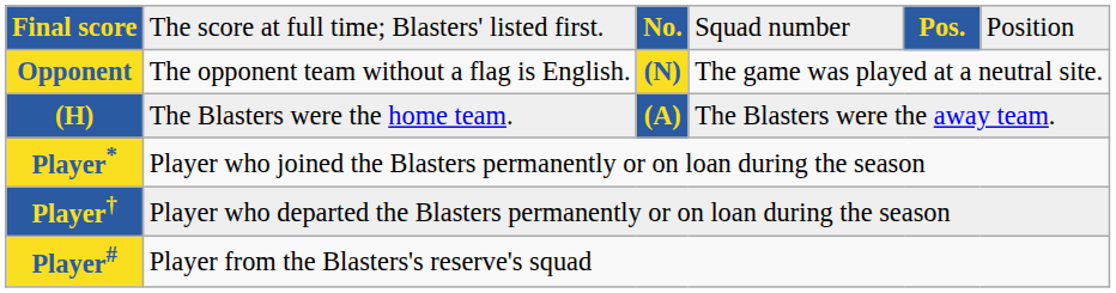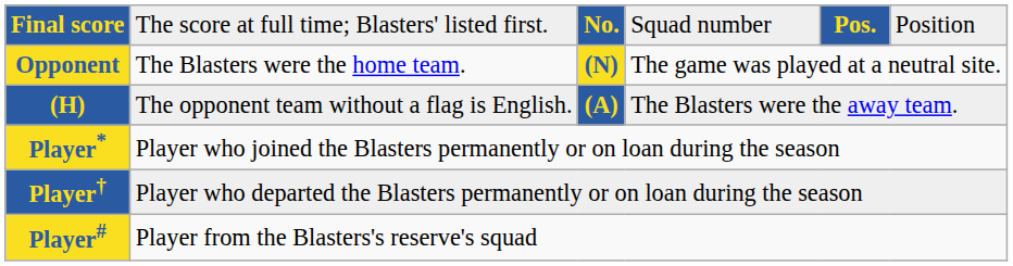 <table class="wikitable" style="font-size:95%;">
 <tr bgcolor="#EFEFEF">
 <th style="background:#2A5AA1; color:#FADF20; text-align:center;">Final score</th>
 <td>The score at full time; Blasters' listed first.</td>
 <th style="background:#2A5AA1; color:#FADF20; text-align:center;">No.</th>
 <td>Squad number</td>
 <th style="background:#2A5AA1; color:#FADF20; text-align:center;">Pos.</th>
 <td>Position</td>
 </tr>
 <tr>
 <th style="background:#FADF20; color:#2A5AA1; text-align:center;">Opponent</th>
-<td>The opponent team without a flag is English.</td>
+<td>The Blasters were the <a href='#'>home team</a>.</td>
 <th style="background:#FADF20; color:#2A5AA1; text-align:center;">(N)</th>
 <td colspan="3">The game was played at a neutral site.</td>
 </tr>
 <tr bgcolor="#EFEFEF">
 <th style="background:#2A5AA1; color:#FADF20; text-align:center;">(H)</th>
-<td>The Blasters were the <a href='#'>home team</a>.</td>
+<td>The opponent team without a flag is English.</td>
 <th style="background:#2A5AA1; color:#FADF20; text-align:center;">(A)</th>
 <td colspan="3">The Blasters were the <a href='#'>away team</a>.</td>
 </tr>
 <tr>
 <th style="background:#FADF20; color:#2A5AA1; text-align:center;">Player<sup>*</sup></th>
 <td colspan="5">Player who joined the Blasters permanently or on loan during the season</td>
 </tr>
 <tr bgcolor="#EFEFEF">
 <th style="background:#2A5AA1; color:#FADF20; text-align:center;">Player<sup>†</sup></th>
 <td colspan="5">Player who departed the Blasters permanently or on loan during the season</td>
 </tr>
 <tr>
 <th style="background:#FADF20; color:#2A5AA1; text-align:center;">Player<sup>#</sup></th>
 <td colspan="5">Player from the Blasters's reserve's squad</td>
 </tr>
 </table>
